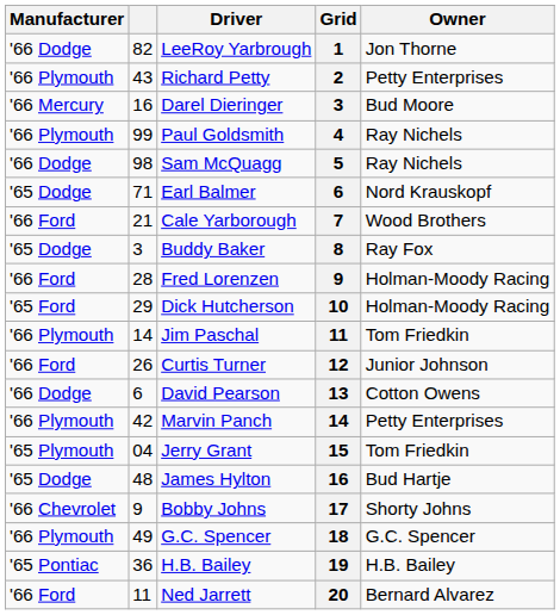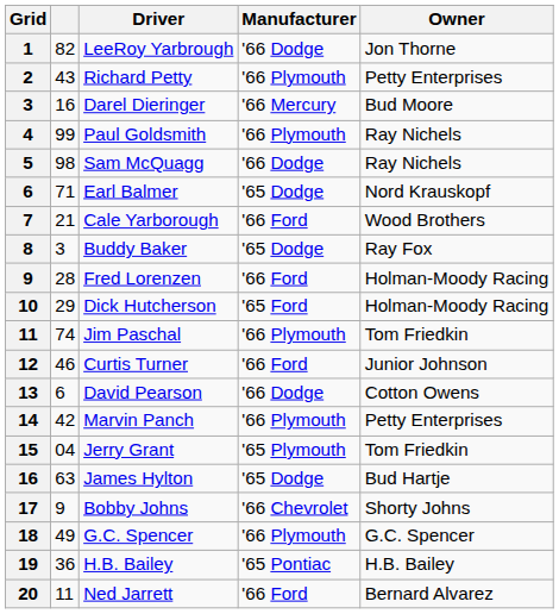 <table class="wikitable">
 <tr>
-<th>Manufacturer</th>
+<th>Grid</th>
 <th></th>
 <th>Driver</th>
-<th>Grid</th>
+<th>Manufacturer</th>
 <th>Owner</th>
 </tr>
 <tr>
-<td>'66 <a href='#'>Dodge</a></td>
+<th>1</th>
 <td>82</td>
 <td><a href='#'>LeeRoy Yarbrough</a></td>
-<th>1</th>
+<td>'66 <a href='#'>Dodge</a></td>
 <td>Jon Thorne</td>
 </tr>
 <tr>
-<td>'66 <a href='#'>Plymouth</a></td>
+<th>2</th>
 <td>43</td>
 <td><a href='#'>Richard Petty</a></td>
-<th>2</th>
+<td>'66 <a href='#'>Plymouth</a></td>
 <td>Petty Enterprises</td>
 </tr>
 <tr>
-<td>'66 <a href='#'>Mercury</a></td>
+<th>3</th>
 <td>16</td>
 <td><a href='#'>Darel Dieringer</a></td>
-<th>3</th>
+<td>'66 <a href='#'>Mercury</a></td>
 <td>Bud Moore</td>
 </tr>
 <tr>
-<td>'66 <a href='#'>Plymouth</a></td>
+<th>4</th>
 <td>99</td>
 <td><a href='#'>Paul Goldsmith</a></td>
-<th>4</th>
+<td>'66 <a href='#'>Plymouth</a></td>
 <td>Ray Nichels</td>
 </tr>
 <tr>
-<td>'66 <a href='#'>Dodge</a></td>
+<th>5</th>
 <td>98</td>
 <td><a href='#'>Sam McQuagg</a></td>
-<th>5</th>
+<td>'66 <a href='#'>Dodge</a></td>
 <td>Ray Nichels</td>
 </tr>
 <tr>
-<td>'65 <a href='#'>Dodge</a></td>
+<th>6</th>
 <td>71</td>
 <td><a href='#'>Earl Balmer</a></td>
-<th>6</th>
+<td>'65 <a href='#'>Dodge</a></td>
 <td>Nord Krauskopf</td>
 </tr>
 <tr>
-<td>'66 <a href='#'>Ford</a></td>
+<th>7</th>
 <td>21</td>
 <td><a href='#'>Cale Yarborough</a></td>
-<th>7</th>
+<td>'66 <a href='#'>Ford</a></td>
 <td>Wood Brothers</td>
 </tr>
 <tr>
-<td>'65 <a href='#'>Dodge</a></td>
+<th>8</th>
 <td>3</td>
 <td><a href='#'>Buddy Baker</a></td>
-<th>8</th>
+<td>'65 <a href='#'>Dodge</a></td>
 <td>Ray Fox</td>
 </tr>
 <tr>
-<td>'66 <a href='#'>Ford</a></td>
+<th>9</th>
 <td>28</td>
 <td><a href='#'>Fred Lorenzen</a></td>
-<th>9</th>
+<td>'66 <a href='#'>Ford</a></td>
 <td>Holman-Moody Racing</td>
 </tr>
 <tr>
-<td>'65 <a href='#'>Ford</a></td>
+<th>10</th>
 <td>29</td>
 <td><a href='#'>Dick Hutcherson</a></td>
-<th>10</th>
+<td>'65 <a href='#'>Ford</a></td>
 <td>Holman-Moody Racing</td>
 </tr>
 <tr>
+<th>11</th>
+<td>74</td>
+<td><a href='#'>Jim Paschal</a></td>
 <td>'66 <a href='#'>Plymouth</a></td>
-<td>14</td>
-<td><a href='#'>Jim Paschal</a></td>
-<th>11</th>
 <td>Tom Friedkin</td>
 </tr>
 <tr>
+<th>12</th>
+<td>46</td>
+<td><a href='#'>Curtis Turner</a></td>
 <td>'66 <a href='#'>Ford</a></td>
-<td>26</td>
-<td><a href='#'>Curtis Turner</a></td>
-<th>12</th>
 <td>Junior Johnson</td>
 </tr>
 <tr>
-<td>'66 <a href='#'>Dodge</a></td>
+<th>13</th>
 <td>6</td>
 <td><a href='#'>David Pearson</a></td>
-<th>13</th>
+<td>'66 <a href='#'>Dodge</a></td>
 <td>Cotton Owens</td>
 </tr>
 <tr>
-<td>'66 <a href='#'>Plymouth</a></td>
+<th>14</th>
 <td>42</td>
 <td><a href='#'>Marvin Panch</a></td>
-<th>14</th>
+<td>'66 <a href='#'>Plymouth</a></td>
 <td>Petty Enterprises</td>
 </tr>
 <tr>
-<td>'65 <a href='#'>Plymouth</a></td>
+<th>15</th>
 <td>04</td>
 <td><a href='#'>Jerry Grant</a></td>
-<th>15</th>
+<td>'65 <a href='#'>Plymouth</a></td>
 <td>Tom Friedkin</td>
 </tr>
 <tr>
+<th>16</th>
+<td>63</td>
+<td><a href='#'>James Hylton</a></td>
 <td>'65 <a href='#'>Dodge</a></td>
-<td>48</td>
-<td><a href='#'>James Hylton</a></td>
-<th>16</th>
 <td>Bud Hartje</td>
 </tr>
 <tr>
-<td>'66 <a href='#'>Chevrolet</a></td>
+<th>17</th>
 <td>9</td>
 <td><a href='#'>Bobby Johns</a></td>
-<th>17</th>
+<td>'66 <a href='#'>Chevrolet</a></td>
 <td>Shorty Johns</td>
 </tr>
 <tr>
-<td>'66 <a href='#'>Plymouth</a></td>
+<th>18</th>
 <td>49</td>
 <td><a href='#'>G.C. Spencer</a></td>
-<th>18</th>
+<td>'66 <a href='#'>Plymouth</a></td>
 <td>G.C. Spencer</td>
 </tr>
 <tr>
-<td>'65 <a href='#'>Pontiac</a></td>
+<th>19</th>
 <td>36</td>
 <td><a href='#'>H.B. Bailey</a></td>
-<th>19</th>
+<td>'65 <a href='#'>Pontiac</a></td>
 <td>H.B. Bailey</td>
 </tr>
 <tr>
-<td>'66 <a href='#'>Ford</a></td>
+<th>20</th>
 <td>11</td>
 <td><a href='#'>Ned Jarrett</a></td>
-<th>20</th>
+<td>'66 <a href='#'>Ford</a></td>
 <td>Bernard Alvarez</td>
 </tr>
 </table>
